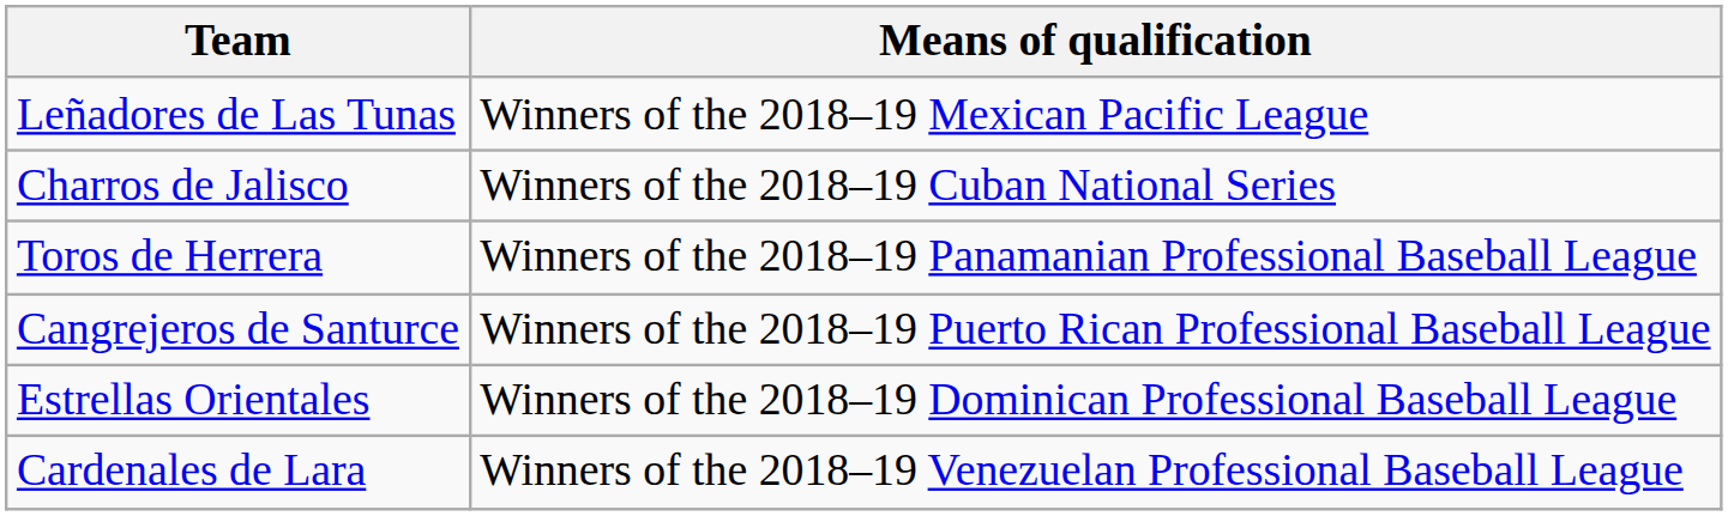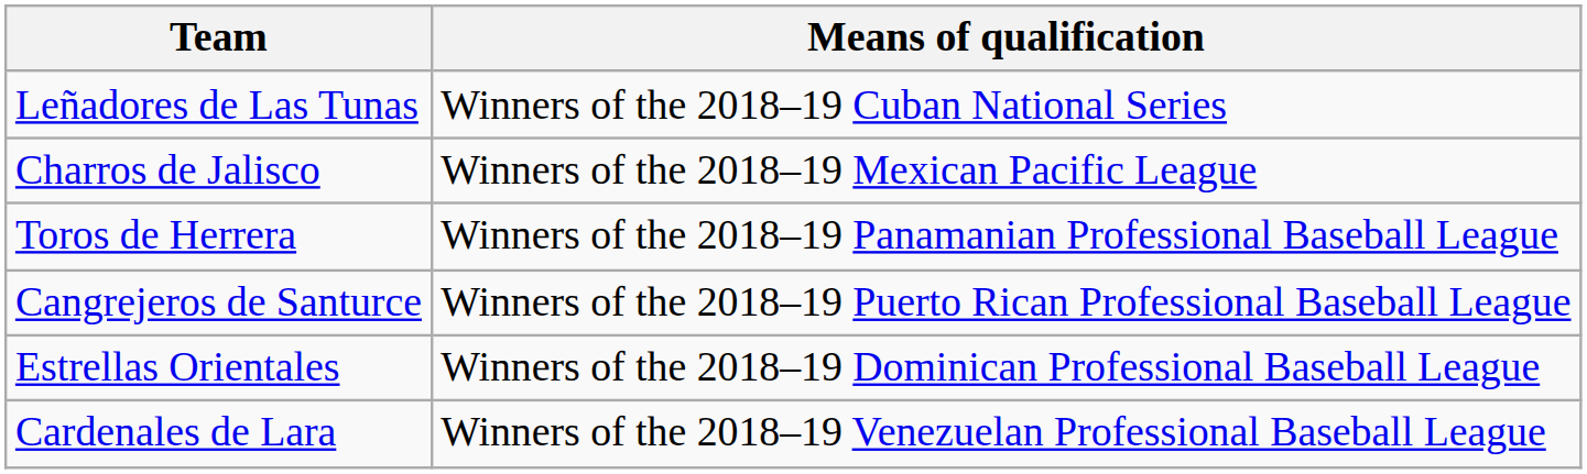 <table class="wikitable">
 <tr>
 <th>Team</th>
 <th>Means of qualification</th>
 </tr>
 <tr>
 <td> <a href='#'>Leñadores de Las Tunas</a></td>
-<td>Winners of the 2018–19 <a href='#'>Mexican Pacific League</a></td>
+<td>Winners of the 2018–19 <a href='#'>Cuban National Series</a></td>
 </tr>
 <tr>
 <td> <a href='#'>Charros de Jalisco</a></td>
-<td>Winners of the 2018–19 <a href='#'>Cuban National Series</a></td>
+<td>Winners of the 2018–19 <a href='#'>Mexican Pacific League</a></td>
 </tr>
 <tr>
 <td> <a href='#'>Toros de Herrera</a></td>
 <td>Winners of the 2018–19 <a href='#'>Panamanian Professional Baseball League</a></td>
 </tr>
 <tr>
 <td> <a href='#'>Cangrejeros de Santurce</a></td>
 <td>Winners of the 2018–19 <a href='#'>Puerto Rican Professional Baseball League</a></td>
 </tr>
 <tr>
 <td> <a href='#'>Estrellas Orientales</a></td>
 <td>Winners of the 2018–19 <a href='#'>Dominican Professional Baseball League</a></td>
 </tr>
 <tr>
 <td> <a href='#'>Cardenales de Lara</a></td>
 <td>Winners of the 2018–19 <a href='#'>Venezuelan Professional Baseball League</a></td>
 </tr>
 </table>
